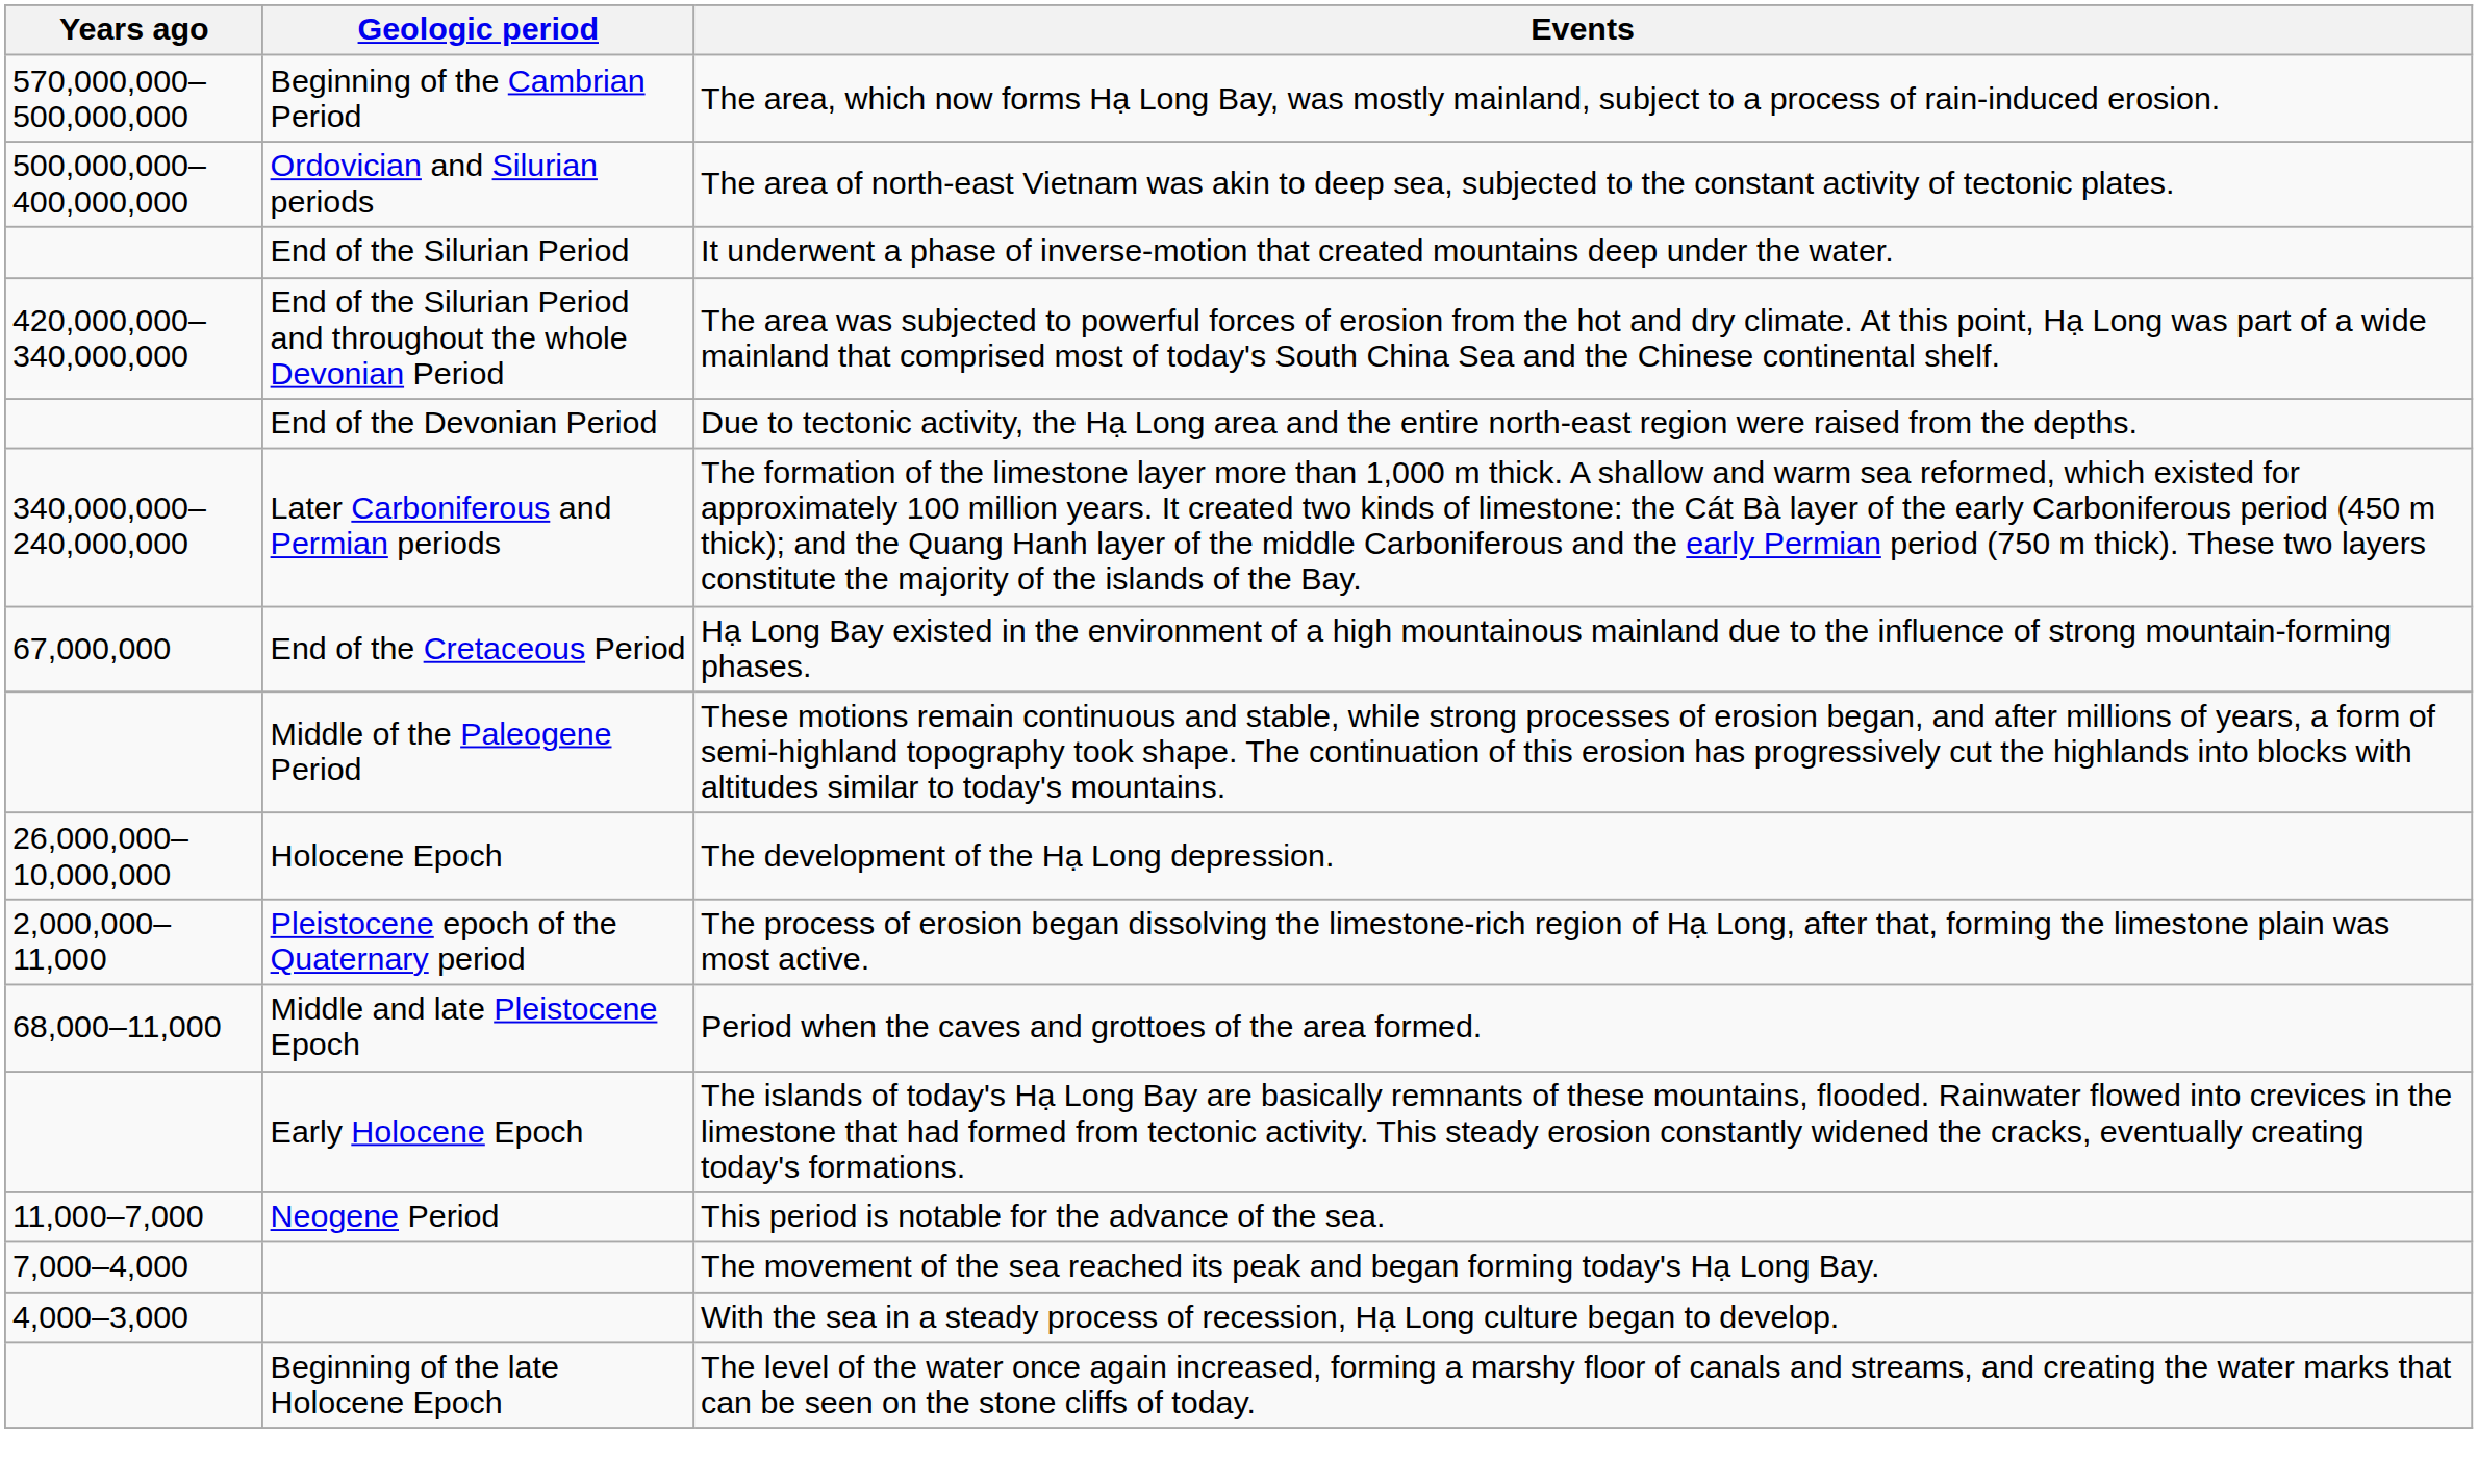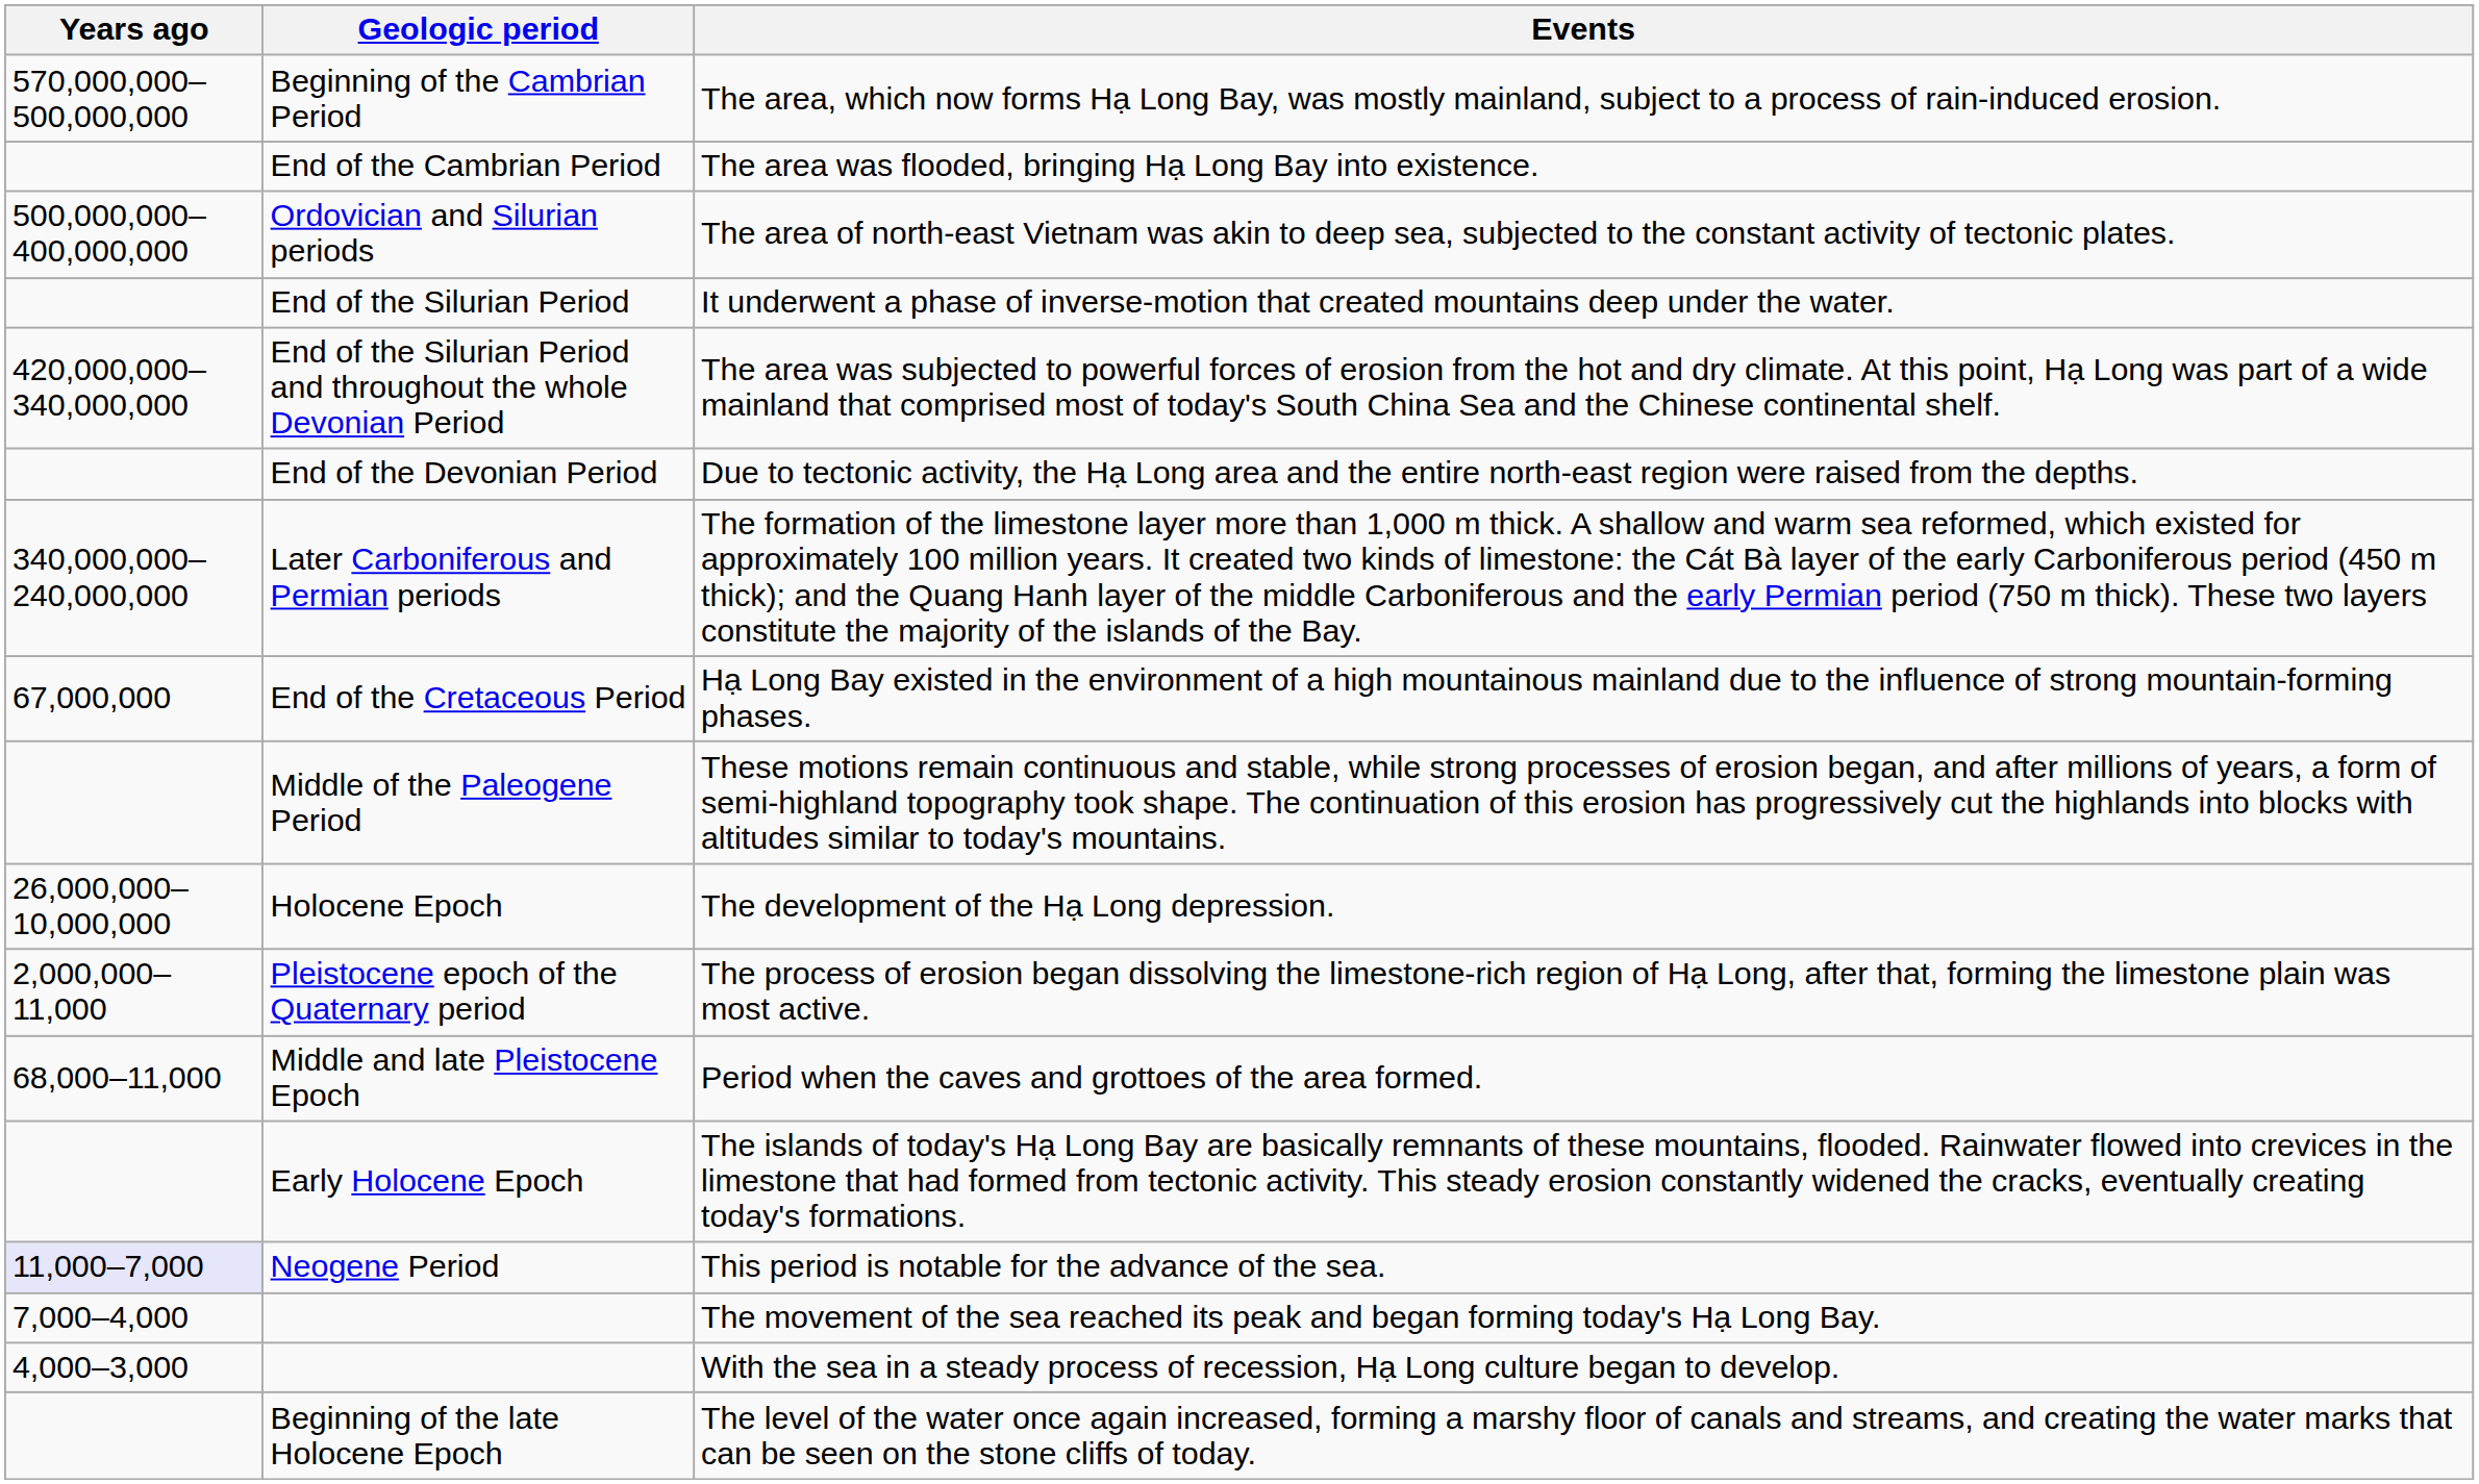 <table class="wikitable">
 <tr>
 <th>Years ago</th>
 <th><a href='#'>Geologic period</a></th>
 <th>Events</th>
 </tr>
 <tr>
 <td>570,000,000–500,000,000</td>
 <td>Beginning of the <a href='#'>Cambrian</a> Period</td>
 <td>The area, which now forms Hạ Long Bay, was mostly mainland, subject to a process of rain-induced erosion.</td>
+</tr>
+<tr>
+<td></td>
+<td>End of the Cambrian Period</td>
+<td>The area was flooded, bringing Hạ Long Bay into existence.</td>
 </tr>
 <tr>
 <td>500,000,000–400,000,000</td>
 <td><a href='#'>Ordovician</a> and <a href='#'>Silurian</a> periods</td>
 <td>The area of north-east Vietnam was akin to deep sea, subjected to the constant activity of tectonic plates.</td>
 </tr>
 <tr>
 <td></td>
 <td>End of the Silurian Period</td>
 <td>It underwent a phase of inverse-motion that created mountains deep under the water.</td>
 </tr>
 <tr>
 <td>420,000,000–340,000,000</td>
 <td>End of the Silurian Period and throughout the whole <a href='#'>Devonian</a> Period</td>
 <td>The area was subjected to powerful forces of erosion from the hot and dry climate. At this point, Hạ Long was part of a wide mainland that comprised most of today's South China Sea and the Chinese continental shelf.</td>
 </tr>
 <tr>
 <td></td>
 <td>End of the Devonian Period</td>
 <td>Due to tectonic activity, the Hạ Long area and the entire north-east region were raised from the depths.</td>
 </tr>
 <tr>
 <td>340,000,000–240,000,000</td>
 <td>Later <a href='#'>Carboniferous</a> and <a href='#'>Permian</a> periods</td>
 <td>The formation of the limestone layer more than 1,000 m thick. A shallow and warm sea reformed, which existed for approximately 100 million years. It created two kinds of limestone: the Cát Bà layer of the early Carboniferous period (450 m thick); and the Quang Hanh layer of the middle Carboniferous and the <a href='#'>early Permian</a> period (750 m thick). These two layers constitute the majority of the islands of the Bay.</td>
 </tr>
 <tr>
 <td>67,000,000</td>
 <td>End of the <a href='#'>Cretaceous</a> Period</td>
 <td>Hạ Long Bay existed in the environment of a high mountainous mainland due to the influence of strong mountain-forming phases.</td>
 </tr>
 <tr>
 <td></td>
 <td>Middle of the <a href='#'>Paleogene</a> Period</td>
 <td>These motions remain continuous and stable, while strong processes of erosion began, and after millions of years, a form of semi-highland topography took shape. The continuation of this erosion has progressively cut the highlands into blocks with altitudes similar to today's mountains.</td>
 </tr>
 <tr>
 <td>26,000,000–10,000,000</td>
 <td>Holocene Epoch</td>
 <td>The development of the Hạ Long depression.</td>
 </tr>
 <tr>
 <td>2,000,000–11,000</td>
 <td><a href='#'>Pleistocene</a> epoch of the <a href='#'>Quaternary</a> period</td>
 <td>The process of erosion began dissolving the limestone-rich region of Hạ Long, after that, forming the limestone plain was most active.</td>
 </tr>
 <tr>
 <td>68,000–11,000</td>
 <td>Middle and late <a href='#'>Pleistocene</a> Epoch</td>
 <td>Period when the caves and grottoes of the area formed.</td>
 </tr>
 <tr>
 <td></td>
 <td>Early <a href='#'>Holocene</a> Epoch</td>
 <td>The islands of today's Hạ Long Bay are basically remnants of these mountains, flooded. Rainwater flowed into crevices in the limestone that had formed from tectonic activity. This steady erosion constantly widened the cracks, eventually creating today's formations.</td>
 </tr>
 <tr>
-<td>11,000–7,000</td>
+<td style="background: lavender;">11,000–7,000</td>
 <td><a href='#'>Neogene</a> Period</td>
 <td>This period is notable for the advance of the sea.</td>
 </tr>
 <tr>
 <td>7,000–4,000</td>
 <td></td>
 <td>The movement of the sea reached its peak and began forming today's Hạ Long Bay.</td>
 </tr>
 <tr>
 <td>4,000–3,000</td>
 <td></td>
 <td>With the sea in a steady process of recession, Hạ Long culture began to develop.</td>
 </tr>
 <tr>
 <td></td>
 <td>Beginning of the late Holocene Epoch</td>
 <td>The level of the water once again increased, forming a marshy floor of canals and streams, and creating the water marks that can be seen on the stone cliffs of today.</td>
 </tr>
 </table>
